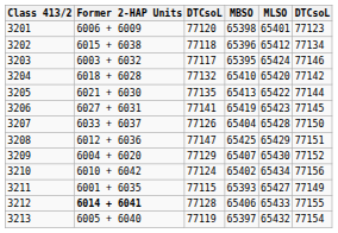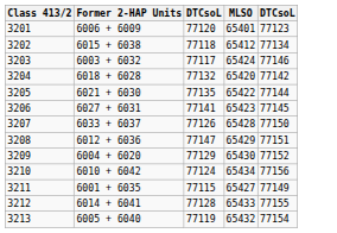 <table class=wikitable>
 <tr>
 <th>Class 413/2</th>
 <th>Former 2-HAP Units</th>
 <th>DTCsoL</th>
-<th>MBSO</th>
 <th>MLSO</th>
 <th>DTCsoL</th>
 </tr>
 <tr>
 <td>3201</td>
 <td>6006 + 6009</td>
 <td>77120</td>
-<td>65398</td>
 <td>65401</td>
 <td>77123</td>
 </tr>
 <tr>
 <td>3202</td>
 <td>6015 + 6038</td>
 <td>77118</td>
-<td>65396</td>
 <td>65412</td>
 <td>77134</td>
 </tr>
 <tr>
 <td>3203</td>
 <td>6003 + 6032</td>
 <td>77117</td>
-<td>65395</td>
 <td>65424</td>
 <td>77146</td>
 </tr>
 <tr>
 <td>3204</td>
 <td>6018 + 6028</td>
 <td>77132</td>
-<td>65410</td>
 <td>65420</td>
 <td>77142</td>
 </tr>
 <tr>
 <td>3205</td>
 <td>6021 + 6030</td>
 <td>77135</td>
-<td>65413</td>
 <td>65422</td>
 <td>77144</td>
 </tr>
 <tr>
 <td>3206</td>
 <td>6027 + 6031</td>
 <td>77141</td>
-<td>65419</td>
 <td>65423</td>
 <td>77145</td>
 </tr>
 <tr>
 <td>3207</td>
 <td>6033 + 6037</td>
 <td>77126</td>
-<td>65404</td>
 <td>65428</td>
 <td>77150</td>
 </tr>
 <tr>
 <td>3208</td>
 <td>6012 + 6036</td>
 <td>77147</td>
-<td>65425</td>
 <td>65429</td>
 <td>77151</td>
 </tr>
 <tr>
 <td>3209</td>
 <td>6004 + 6020</td>
 <td>77129</td>
-<td>65407</td>
 <td>65430</td>
 <td>77152</td>
 </tr>
 <tr>
 <td>3210</td>
 <td>6010 + 6042</td>
 <td>77124</td>
-<td>65402</td>
 <td>65434</td>
 <td>77156</td>
 </tr>
 <tr>
 <td>3211</td>
 <td>6001 + 6035</td>
 <td>77115</td>
-<td>65393</td>
 <td>65427</td>
 <td>77149</td>
 </tr>
 <tr>
 <td>3212</td>
-<td><strong>6014 + 6041</strong></td>
+<td>6014 + 6041</td>
 <td>77128</td>
-<td>65406</td>
 <td>65433</td>
 <td>77155</td>
 </tr>
 <tr>
 <td>3213</td>
 <td>6005 + 6040</td>
 <td>77119</td>
-<td>65397</td>
 <td>65432</td>
 <td>77154</td>
 </tr>
 </table>
